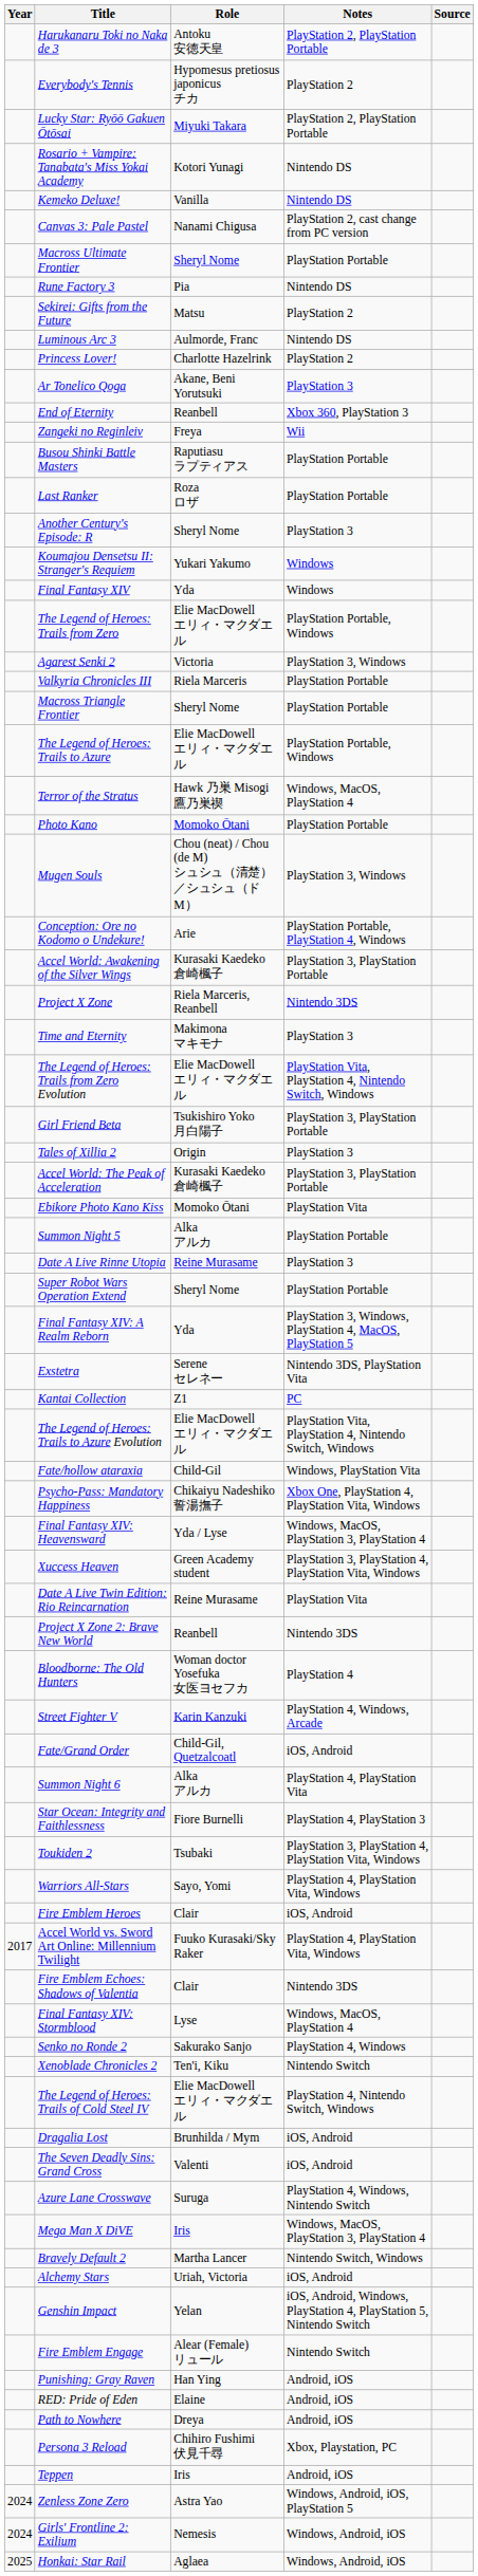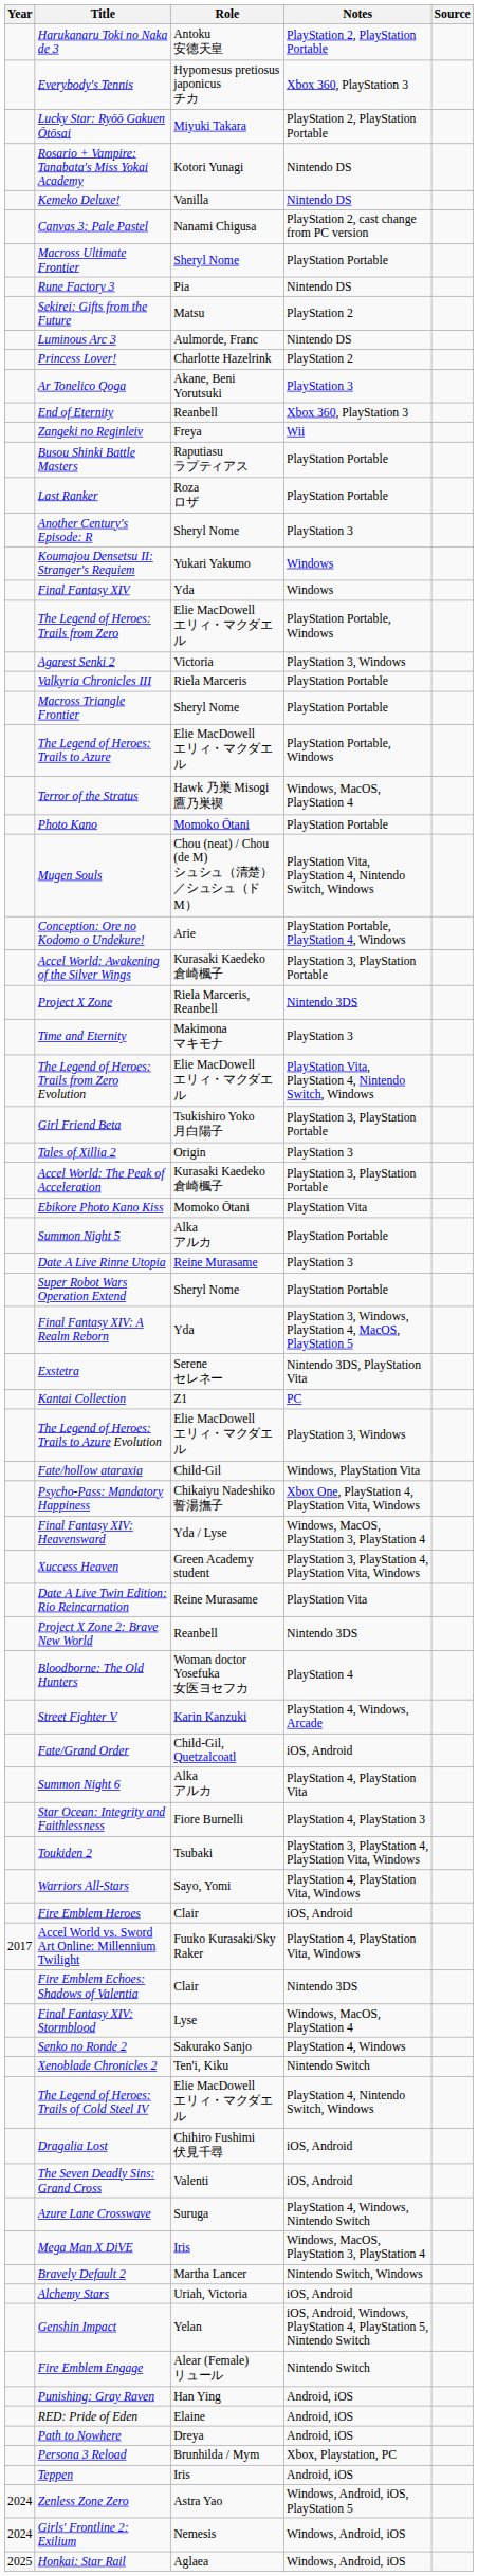 <table class="wikitable sortable plainrowheaders">
 <tr>
 <th>Year</th>
 <th>Title</th>
 <th>Role</th>
 <th class="unsortable">Notes</th>
 <th class="unsortable">Source</th>
 </tr>
 <tr>
 <td></td>
 <td><em><a href='#'>Harukanaru Toki no Naka de 3</a></em></td>
 <td>Antoku<br>安徳天皇</td>
 <td><a href='#'>PlayStation 2</a>, <a href='#'>PlayStation Portable</a></td>
 <td></td>
 </tr>
 <tr>
 <td></td>
 <td><em><a href='#'>Everybody's Tennis</a></em></td>
 <td>Hypomesus pretiosus japonicus<br>チカ</td>
-<td>PlayStation 2</td>
+<td><a href='#'>Xbox 360</a>, PlayStation 3</td>
 <td></td>
 </tr>
 <tr>
 <td></td>
 <td><em><a href='#'>Lucky Star: Ryōō Gakuen Ōtōsai</a></em></td>
 <td><a href='#'>Miyuki Takara</a></td>
 <td>PlayStation 2, PlayStation Portable</td>
 <td></td>
 </tr>
 <tr>
 <td></td>
 <td><em><a href='#'>Rosario + Vampire: Tanabata's Miss Yokai Academy</a></em></td>
 <td>Kotori Yunagi</td>
 <td>Nintendo DS</td>
 <td></td>
 </tr>
 <tr>
 <td></td>
 <td><em><a href='#'>Kemeko Deluxe!</a></em></td>
 <td>Vanilla</td>
 <td><a href='#'>Nintendo DS</a></td>
 <td></td>
 </tr>
 <tr>
 <td></td>
 <td><em><a href='#'>Canvas 3: Pale Pastel</a></em></td>
 <td>Nanami Chigusa</td>
 <td>PlayStation 2, cast change from PC version</td>
 <td></td>
 </tr>
 <tr>
 <td></td>
 <td><em><a href='#'>Macross Ultimate Frontier</a></em></td>
 <td><a href='#'>Sheryl Nome</a></td>
 <td>PlayStation Portable</td>
 <td></td>
 </tr>
 <tr>
 <td></td>
 <td><em><a href='#'>Rune Factory 3</a></em></td>
 <td>Pia </td>
 <td>Nintendo DS</td>
 <td></td>
 </tr>
 <tr>
 <td></td>
 <td><em><a href='#'>Sekirei: Gifts from the Future</a></em></td>
 <td>Matsu</td>
 <td>PlayStation 2</td>
 <td></td>
 </tr>
 <tr>
 <td></td>
 <td><em><a href='#'>Luminous Arc 3</a></em></td>
 <td>Aulmorde, Franc </td>
 <td>Nintendo DS</td>
 <td></td>
 </tr>
 <tr>
 <td></td>
 <td><em><a href='#'>Princess Lover!</a></em></td>
 <td>Charlotte Hazelrink</td>
 <td>PlayStation 2</td>
 <td></td>
 </tr>
 <tr>
 <td></td>
 <td><em><a href='#'>Ar Tonelico Qoga</a></em></td>
 <td>Akane, Beni Yorutsuki</td>
 <td><a href='#'>PlayStation 3</a></td>
 <td></td>
 </tr>
 <tr>
 <td></td>
 <td><em><a href='#'>End of Eternity</a></em></td>
 <td>Reanbell</td>
 <td><a href='#'>Xbox 360</a>, PlayStation 3</td>
 <td></td>
 </tr>
 <tr>
 <td></td>
 <td><em><a href='#'>Zangeki no Reginleiv</a></em></td>
 <td>Freya</td>
 <td><a href='#'>Wii</a> </td>
 <td></td>
 </tr>
 <tr>
 <td></td>
 <td><em><a href='#'>Busou Shinki Battle Masters</a></em></td>
 <td>Raputiasu<br>ラプティアス</td>
 <td>PlayStation Portable</td>
 <td></td>
 </tr>
 <tr>
 <td></td>
 <td><em><a href='#'>Last Ranker</a></em></td>
 <td>Roza<br>ロザ</td>
 <td>PlayStation Portable</td>
 <td></td>
 </tr>
 <tr>
 <td></td>
 <td><em><a href='#'>Another Century's Episode: R</a></em></td>
 <td>Sheryl Nome</td>
 <td>PlayStation 3</td>
 <td></td>
 </tr>
 <tr>
 <td></td>
 <td><em><a href='#'>Koumajou Densetsu II: Stranger's Requiem</a></em></td>
 <td>Yukari Yakumo</td>
 <td><a href='#'>Windows</a></td>
 <td></td>
 </tr>
 <tr>
 <td></td>
 <td><em><a href='#'>Final Fantasy XIV</a></em></td>
 <td>Yda</td>
 <td>Windows</td>
 <td></td>
 </tr>
 <tr>
 <td></td>
 <td><em><a href='#'>The Legend of Heroes: Trails from Zero</a></em></td>
 <td>Elie MacDowell<br>エリィ・マクダエル</td>
 <td>PlayStation Portable, Windows</td>
 <td></td>
 </tr>
 <tr>
 <td></td>
 <td><em><a href='#'>Agarest Senki 2</a></em></td>
 <td>Victoria</td>
 <td>PlayStation 3, Windows</td>
 <td></td>
 </tr>
 <tr>
 <td></td>
 <td><em><a href='#'>Valkyria Chronicles III</a></em></td>
 <td>Riela Marceris</td>
 <td>PlayStation Portable</td>
 <td></td>
 </tr>
 <tr>
 <td></td>
 <td><em><a href='#'>Macross Triangle Frontier</a></em></td>
 <td>Sheryl Nome</td>
 <td>PlayStation Portable</td>
 <td></td>
 </tr>
 <tr>
 <td></td>
 <td><em><a href='#'>The Legend of Heroes: Trails to Azure</a></em></td>
 <td>Elie MacDowell<br>エリィ・マクダエル</td>
 <td>PlayStation Portable, Windows</td>
 <td></td>
 </tr>
 <tr>
 <td></td>
 <td><em><a href='#'>Terror of the Stratus</a></em></td>
 <td>Hawk 乃巣 Misogi<br>鷹乃巣禊</td>
 <td>Windows, MacOS, PlayStation 4</td>
 <td></td>
 </tr>
 <tr>
 <td></td>
 <td><em><a href='#'>Photo Kano</a></em></td>
 <td><a href='#'>Momoko Ōtani</a></td>
 <td>PlayStation Portable</td>
 <td></td>
 </tr>
 <tr>
 <td></td>
 <td><em><a href='#'>Mugen Souls</a></em></td>
 <td>Chou (neat) / Chou (de M)<br>シュシュ（清楚）／シュシュ（ドM）</td>
-<td>PlayStation 3, Windows</td>
+<td>PlayStation Vita, PlayStation 4, Nintendo Switch, Windows</td>
 <td></td>
 </tr>
 <tr>
 <td></td>
 <td><em><a href='#'>Conception: Ore no Kodomo o Undekure!</a></em></td>
 <td>Arie</td>
 <td>PlayStation Portable, <a href='#'>PlayStation 4</a>, Windows</td>
 <td></td>
 </tr>
 <tr>
 <td></td>
 <td><em><a href='#'>Accel World: Awakening of the Silver Wings</a></em></td>
 <td>Kurasaki Kaedeko<br>倉崎楓子</td>
 <td>PlayStation 3, PlayStation Portable</td>
 <td></td>
 </tr>
 <tr>
 <td></td>
 <td><em><a href='#'>Project X Zone</a></em></td>
 <td>Riela Marceris, Reanbell</td>
 <td><a href='#'>Nintendo 3DS</a></td>
 <td></td>
 </tr>
 <tr>
 <td></td>
 <td><em><a href='#'>Time and Eternity</a></em></td>
 <td>Makimona<br>マキモナ</td>
 <td>PlayStation 3</td>
 <td></td>
 </tr>
 <tr>
 <td></td>
 <td><em><a href='#'>The Legend of Heroes: Trails from Zero</a> Evolution</em></td>
 <td>Elie MacDowell<br>エリィ・マクダエル</td>
 <td><a href='#'>PlayStation Vita</a>, PlayStation 4, <a href='#'>Nintendo Switch</a>, Windows</td>
 <td></td>
 </tr>
 <tr>
 <td></td>
 <td><em><a href='#'>Girl Friend Beta</a></em></td>
 <td>Tsukishiro Yoko<br>月白陽子</td>
 <td>PlayStation 3, PlayStation Portable</td>
 <td></td>
 </tr>
 <tr>
 <td></td>
 <td><em><a href='#'>Tales of Xillia 2</a></em></td>
 <td>Origin</td>
 <td>PlayStation 3</td>
 <td></td>
 </tr>
 <tr>
 <td></td>
 <td><em><a href='#'>Accel World: The Peak of Acceleration</a></em></td>
 <td>Kurasaki Kaedeko<br>倉崎楓子</td>
 <td>PlayStation 3, PlayStation Portable</td>
 <td></td>
 </tr>
 <tr>
 <td></td>
 <td><em><a href='#'>Ebikore Photo Kano Kiss</a></em></td>
 <td>Momoko Ōtani</td>
 <td>PlayStation Vita</td>
 <td></td>
 </tr>
 <tr>
 <td></td>
 <td><em><a href='#'>Summon Night 5</a></em></td>
 <td>Alka<br>アルカ</td>
 <td>PlayStation Portable</td>
 <td></td>
 </tr>
 <tr>
 <td></td>
 <td><em><a href='#'>Date A Live Rinne Utopia</a></em></td>
 <td><a href='#'>Reine Murasame</a></td>
 <td>PlayStation 3</td>
 <td></td>
 </tr>
 <tr>
 <td></td>
 <td><em><a href='#'>Super Robot Wars Operation Extend</a></em></td>
 <td>Sheryl Nome</td>
 <td>PlayStation Portable</td>
 <td></td>
 </tr>
 <tr>
 <td></td>
 <td><em><a href='#'>Final Fantasy XIV: A Realm Reborn</a></em></td>
 <td>Yda</td>
 <td>PlayStation 3, Windows, PlayStation 4, <a href='#'>MacOS</a>, <a href='#'>PlayStation 5</a></td>
 <td></td>
 </tr>
 <tr>
 <td></td>
 <td><em><a href='#'>Exstetra</a></em></td>
 <td>Serene<br>セレネー</td>
 <td>Nintendo 3DS, PlayStation Vita</td>
 <td></td>
 </tr>
 <tr>
 <td></td>
 <td><em><a href='#'>Kantai Collection</a></em></td>
 <td>Z1</td>
 <td><a href='#'>PC</a></td>
 <td></td>
 </tr>
 <tr>
 <td></td>
 <td><em><a href='#'>The Legend of Heroes: Trails to Azure</a> Evolution</em></td>
 <td>Elie MacDowell<br>エリィ・マクダエル</td>
-<td>PlayStation Vita, PlayStation 4, Nintendo Switch, Windows</td>
+<td>PlayStation 3, Windows</td>
 <td></td>
 </tr>
 <tr>
 <td></td>
 <td><em><a href='#'>Fate/hollow ataraxia</a></em></td>
 <td>Child-Gil</td>
 <td>Windows, PlayStation Vita</td>
 <td></td>
 </tr>
 <tr>
 <td></td>
 <td><em><a href='#'>Psycho-Pass: Mandatory Happiness</a></em></td>
 <td>Chikaiyu Nadeshiko<br>誓湯撫子</td>
 <td><a href='#'>Xbox One</a>, PlayStation 4, PlayStation Vita, Windows</td>
 <td></td>
 </tr>
 <tr>
 <td></td>
 <td><em><a href='#'>Final Fantasy XIV: Heavensward</a></em></td>
 <td>Yda / Lyse</td>
 <td>Windows, MacOS, PlayStation 3, PlayStation 4</td>
 <td></td>
 </tr>
 <tr>
 <td></td>
 <td><em><a href='#'>Xuccess Heaven</a></em></td>
 <td>Green Academy student</td>
 <td>PlayStation 3, PlayStation 4, PlayStation Vita, Windows</td>
 <td></td>
 </tr>
 <tr>
 <td></td>
 <td><em><a href='#'>Date A Live Twin Edition: Rio Reincarnation</a></em></td>
 <td>Reine Murasame</td>
 <td>PlayStation Vita</td>
 <td></td>
 </tr>
 <tr>
 <td></td>
 <td><em><a href='#'>Project X Zone 2: Brave New World</a></em></td>
 <td>Reanbell</td>
 <td>Nintendo 3DS</td>
 <td></td>
 </tr>
 <tr>
 <td></td>
 <td><em><a href='#'>Bloodborne: The Old Hunters</a></em></td>
 <td>Woman doctor Yosefuka<br>女医ヨセフカ</td>
 <td>PlayStation 4</td>
 <td></td>
 </tr>
 <tr>
 <td></td>
 <td><em><a href='#'>Street Fighter V</a></em></td>
 <td><a href='#'>Karin Kanzuki</a></td>
 <td>PlayStation 4, Windows, <a href='#'>Arcade</a></td>
 <td></td>
 </tr>
 <tr>
 <td></td>
 <td><em><a href='#'>Fate/Grand Order</a></em></td>
 <td>Child-Gil, <a href='#'>Quetzalcoatl</a></td>
 <td>iOS, Android</td>
 <td></td>
 </tr>
 <tr>
 <td></td>
 <td><em><a href='#'>Summon Night 6</a></em></td>
 <td>Alka<br>アルカ</td>
 <td>PlayStation 4, PlayStation Vita</td>
 <td></td>
 </tr>
 <tr>
 <td></td>
 <td><em><a href='#'>Star Ocean: Integrity and Faithlessness</a></em></td>
 <td>Fiore Burnelli</td>
 <td>PlayStation 4, PlayStation 3</td>
 <td></td>
 </tr>
 <tr>
 <td></td>
 <td><em><a href='#'>Toukiden 2</a></em></td>
 <td>Tsubaki</td>
 <td>PlayStation 3, PlayStation 4, PlayStation Vita, Windows</td>
 <td></td>
 </tr>
 <tr>
 <td></td>
 <td><em><a href='#'>Warriors All-Stars</a></em></td>
 <td>Sayo, Yomi</td>
 <td>PlayStation 4, PlayStation Vita, Windows</td>
 <td></td>
 </tr>
 <tr>
 <td></td>
 <td><em><a href='#'>Fire Emblem Heroes</a></em></td>
 <td>Clair</td>
 <td>iOS, Android</td>
 <td></td>
 </tr>
 <tr>
 <td>2017</td>
 <td><a href='#'>Accel World vs. Sword Art Online: Millennium Twilight</a></td>
 <td>Fuuko Kurasaki/Sky Raker</td>
 <td>PlayStation 4, PlayStation Vita, Windows</td>
 <td></td>
 </tr>
 <tr>
 <td></td>
 <td><em><a href='#'>Fire Emblem Echoes: Shadows of Valentia</a></em></td>
 <td>Clair</td>
 <td>Nintendo 3DS</td>
 <td></td>
 </tr>
 <tr>
 <td></td>
 <td><em><a href='#'>Final Fantasy XIV: Stormblood</a></em></td>
 <td>Lyse</td>
 <td>Windows, MacOS, PlayStation 4</td>
 <td></td>
 </tr>
 <tr>
 <td></td>
 <td><em><a href='#'>Senko no Ronde 2</a></em></td>
 <td>Sakurako Sanjo</td>
 <td>PlayStation 4, Windows</td>
 <td></td>
 </tr>
 <tr>
 <td></td>
 <td><em><a href='#'>Xenoblade Chronicles 2</a></em></td>
 <td>Ten'i, Kiku</td>
 <td>Nintendo Switch</td>
 <td></td>
 </tr>
 <tr>
 <td></td>
 <td><em><a href='#'>The Legend of Heroes: Trails of Cold Steel IV</a></em></td>
 <td>Elie MacDowell<br>エリィ・マクダエル</td>
 <td>PlayStation 4, Nintendo Switch, Windows</td>
 <td></td>
 </tr>
 <tr>
 <td></td>
 <td><em><a href='#'>Dragalia Lost</a></em></td>
-<td>Brunhilda / Mym</td>
+<td>Chihiro Fushimi<br>伏見千尋</td>
 <td>iOS, Android</td>
 <td></td>
 </tr>
 <tr>
 <td></td>
 <td><em><a href='#'>The Seven Deadly Sins: Grand Cross</a></em></td>
 <td>Valenti</td>
 <td>iOS, Android</td>
 <td></td>
 </tr>
 <tr>
 <td></td>
 <td><em><a href='#'>Azure Lane Crosswave</a></em></td>
 <td>Suruga</td>
 <td>PlayStation 4, Windows, Nintendo Switch</td>
 <td></td>
 </tr>
 <tr>
 <td></td>
 <td><em><a href='#'>Mega Man X DiVE</a></em></td>
 <td><a href='#'>Iris</a></td>
 <td>Windows, MacOS, PlayStation 3, PlayStation 4</td>
 <td></td>
 </tr>
 <tr>
 <td></td>
 <td><em><a href='#'>Bravely Default 2</a></em></td>
 <td>Martha Lancer</td>
 <td>Nintendo Switch, Windows</td>
 <td></td>
 </tr>
 <tr>
 <td></td>
 <td><em><a href='#'>Alchemy Stars</a></em></td>
 <td>Uriah, Victoria</td>
 <td>iOS, Android</td>
 <td></td>
 </tr>
 <tr>
 <td></td>
 <td><em><a href='#'>Genshin Impact</a></em></td>
 <td>Yelan</td>
 <td>iOS, Android, Windows, PlayStation 4, PlayStation 5, Nintendo Switch</td>
 <td></td>
 </tr>
 <tr>
 <td></td>
 <td><em><a href='#'>Fire Emblem Engage</a></em></td>
 <td>Alear (Female)<br>リュール</td>
 <td>Nintendo Switch</td>
 <td></td>
 </tr>
 <tr>
 <td></td>
 <td><em><a href='#'>Punishing: Gray Raven</a></em></td>
 <td>Han Ying</td>
 <td>Android, iOS</td>
 <td></td>
 </tr>
 <tr>
 <td></td>
 <td><em>RED: Pride of Eden</em></td>
 <td>Elaine</td>
 <td>Android, iOS</td>
 <td></td>
 </tr>
 <tr>
 <td></td>
 <td><em><a href='#'>Path to Nowhere</a></em></td>
 <td>Dreya</td>
 <td>Android, iOS</td>
 <td></td>
 </tr>
 <tr>
 <td></td>
 <td><em><a href='#'>Persona 3 Reload</a></em></td>
-<td>Chihiro Fushimi<br>伏見千尋</td>
+<td>Brunhilda / Mym</td>
 <td>Xbox, Playstation, PC</td>
 <td></td>
 </tr>
 <tr>
 <td></td>
 <td><em><a href='#'>Teppen</a></em></td>
 <td>Iris</td>
 <td>Android, iOS</td>
 <td></td>
 </tr>
 <tr>
 <td>2024</td>
 <td><em><a href='#'>Zenless Zone Zero</a></em></td>
 <td>Astra Yao</td>
 <td>Windows, Android, iOS, PlayStation 5</td>
 <td></td>
 </tr>
 <tr>
 <td>2024</td>
 <td><em><a href='#'>Girls' Frontline 2: Exilium</a></em></td>
 <td>Nemesis</td>
 <td>Windows, Android, iOS</td>
 <td></td>
 </tr>
 <tr>
 <td>2025</td>
 <td><em><a href='#'>Honkai: Star Rail</a></em></td>
 <td>Aglaea</td>
 <td>Windows, Android, iOS</td>
 <td></td>
 </tr>
 </table>
